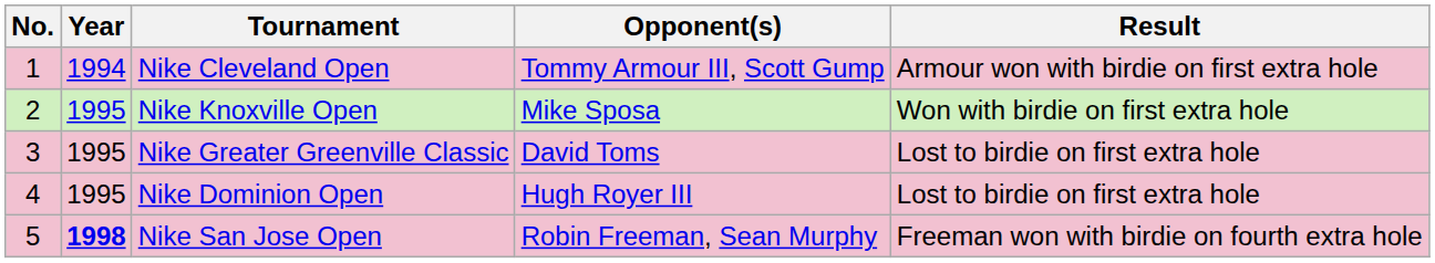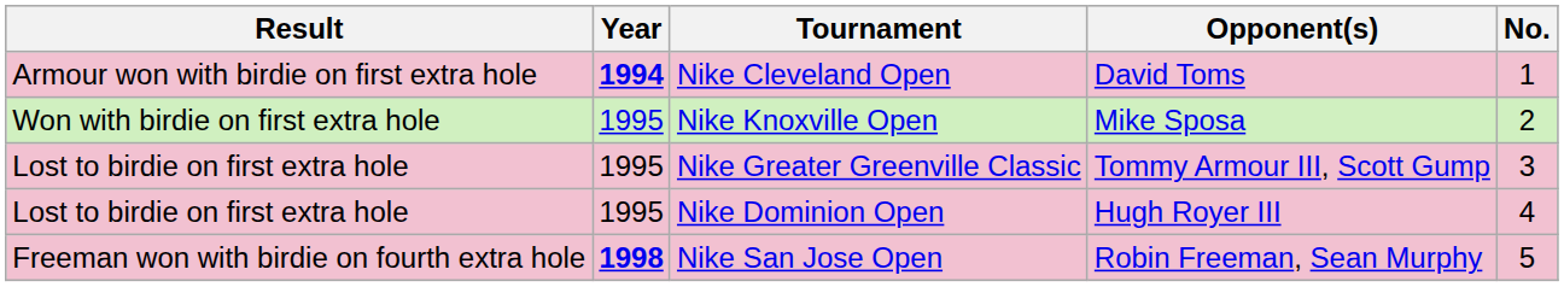 <table class="wikitable" style="font-size:95%;">
 <tr>
-<th>No.</th>
+<th>Result</th>
 <th>Year</th>
 <th>Tournament</th>
 <th>Opponent(s)</th>
-<th>Result</th>
+<th>No.</th>
 </tr>
 <tr style="background:#F2C1D1;">
+<td>Armour won with birdie on first extra hole</td>
+<td><strong><a href='#'>1994</a></strong></td>
+<td><a href='#'>Nike Cleveland Open</a></td>
+<td> <a href='#'>David Toms</a></td>
 <td align=center>1</td>
-<td><a href='#'>1994</a></td>
-<td><a href='#'>Nike Cleveland Open</a></td>
-<td> <a href='#'>Tommy Armour III</a>,  <a href='#'>Scott Gump</a></td>
-<td>Armour won with birdie on first extra hole</td>
 </tr>
 <tr style="background:#D0F0C0;">
-<td align=center>2</td>
+<td>Won with birdie on first extra hole</td>
 <td><a href='#'>1995</a></td>
 <td><a href='#'>Nike Knoxville Open</a></td>
 <td> <a href='#'>Mike Sposa</a></td>
-<td>Won with birdie on first extra hole</td>
+<td align=center>2</td>
 </tr>
 <tr style="background:#F2C1D1;">
-<td align=center>3</td>
+<td>Lost to birdie on first extra hole</td>
 <td>1995</td>
 <td><a href='#'>Nike Greater Greenville Classic</a></td>
-<td> <a href='#'>David Toms</a></td>
-<td>Lost to birdie on first extra hole</td>
+<td> <a href='#'>Tommy Armour III</a>,  <a href='#'>Scott Gump</a></td>
+<td align=center>3</td>
 </tr>
 <tr style="background:#F2C1D1;">
-<td align=center>4</td>
+<td>Lost to birdie on first extra hole</td>
 <td>1995</td>
 <td><a href='#'>Nike Dominion Open</a></td>
 <td> <a href='#'>Hugh Royer III</a></td>
-<td>Lost to birdie on first extra hole</td>
+<td align=center>4</td>
 </tr>
 <tr style="background:#F2C1D1;">
-<td align=center>5</td>
+<td>Freeman won with birdie on fourth extra hole</td>
 <td><strong><a href='#'>1998</a></strong></td>
 <td><a href='#'>Nike San Jose Open</a></td>
 <td> <a href='#'>Robin Freeman</a>,  <a href='#'>Sean Murphy</a></td>
-<td>Freeman won with birdie on fourth extra hole</td>
+<td align=center>5</td>
 </tr>
 </table>
